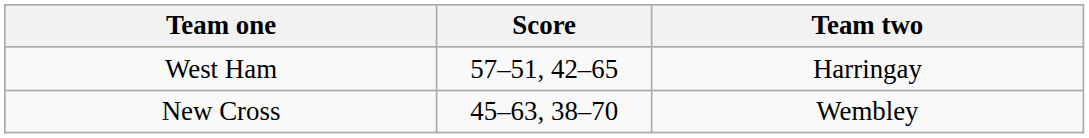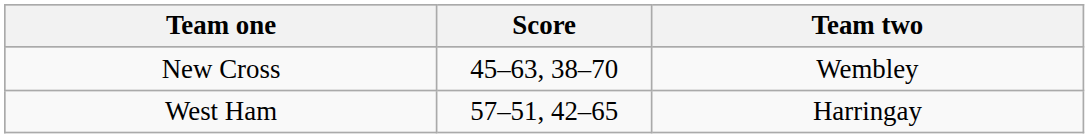 <table class="wikitable" style="text-align: center">
 <tr>
 <th width=250>Team one</th>
 <th width=120>Score</th>
 <th width=250>Team two</th>
 </tr>
 <tr>
+<td>New Cross</td>
+<td>45–63, 38–70</td>
+<td>Wembley</td>
+</tr>
+<tr>
 <td>West Ham</td>
 <td>57–51, 42–65</td>
 <td>Harringay</td>
 </tr>
-<tr>
-<td>New Cross</td>
-<td>45–63, 38–70</td>
-<td>Wembley</td>
-</tr>
 </table>
